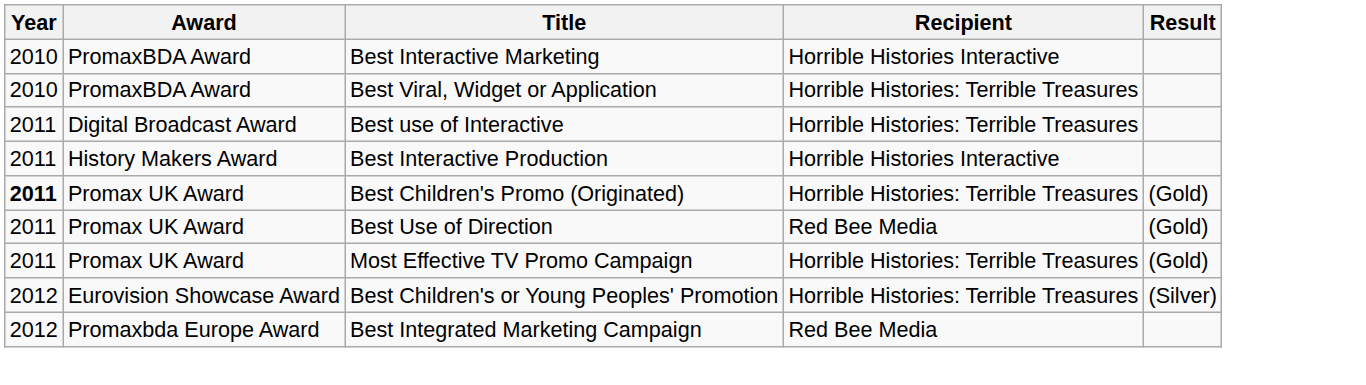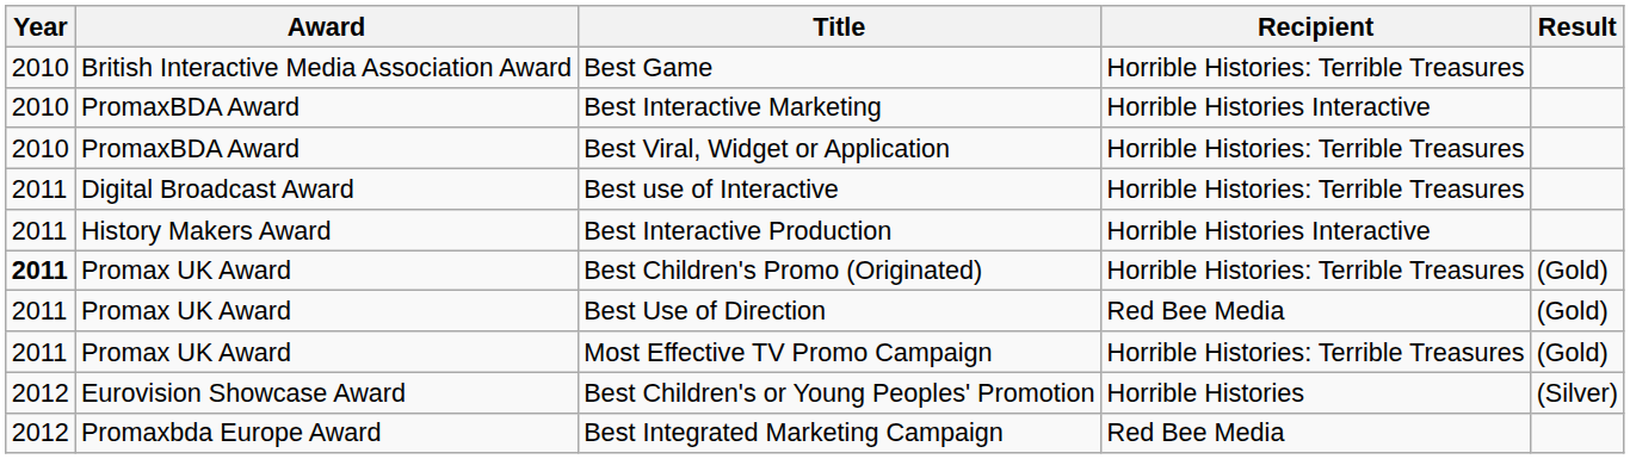 <table class="wikitable" style="font-size:90%;">
 <tr>
 <th>Year</th>
 <th>Award</th>
 <th>Title</th>
 <th>Recipient</th>
 <th>Result</th>
+</tr>
+<tr>
+<td>2010</td>
+<td>British Interactive Media Association Award</td>
+<td>Best Game</td>
+<td>Horrible Histories: Terrible Treasures</td>
+<td></td>
 </tr>
 <tr>
 <td>2010</td>
 <td>PromaxBDA Award</td>
 <td>Best Interactive Marketing</td>
 <td>Horrible Histories Interactive</td>
 <td></td>
 </tr>
 <tr>
 <td>2010</td>
 <td>PromaxBDA Award</td>
 <td>Best Viral, Widget or Application</td>
 <td>Horrible Histories: Terrible Treasures</td>
 <td></td>
 </tr>
 <tr>
 <td>2011</td>
 <td>Digital Broadcast Award</td>
 <td>Best use of Interactive</td>
 <td>Horrible Histories: Terrible Treasures</td>
 <td></td>
 </tr>
 <tr>
 <td>2011</td>
 <td>History Makers Award</td>
 <td>Best Interactive Production</td>
 <td>Horrible Histories Interactive</td>
 <td></td>
 </tr>
 <tr>
 <td><strong>2011</strong></td>
 <td>Promax UK Award</td>
 <td>Best Children's Promo (Originated)</td>
 <td>Horrible Histories: Terrible Treasures</td>
 <td> (Gold)</td>
 </tr>
 <tr>
 <td>2011</td>
 <td>Promax UK Award</td>
 <td>Best Use of Direction</td>
 <td>Red Bee Media</td>
 <td> (Gold)</td>
 </tr>
 <tr>
 <td>2011</td>
 <td>Promax UK Award</td>
 <td>Most Effective TV Promo Campaign</td>
 <td>Horrible Histories: Terrible Treasures</td>
 <td> (Gold)</td>
 </tr>
 <tr>
 <td>2012</td>
 <td>Eurovision Showcase Award</td>
 <td>Best Children's or Young Peoples' Promotion</td>
-<td>Horrible Histories: Terrible Treasures</td>
+<td>Horrible Histories</td>
 <td> (Silver)</td>
 </tr>
 <tr>
 <td>2012</td>
 <td>Promaxbda Europe Award</td>
 <td>Best Integrated Marketing Campaign</td>
 <td>Red Bee Media</td>
 <td></td>
 </tr>
 </table>
